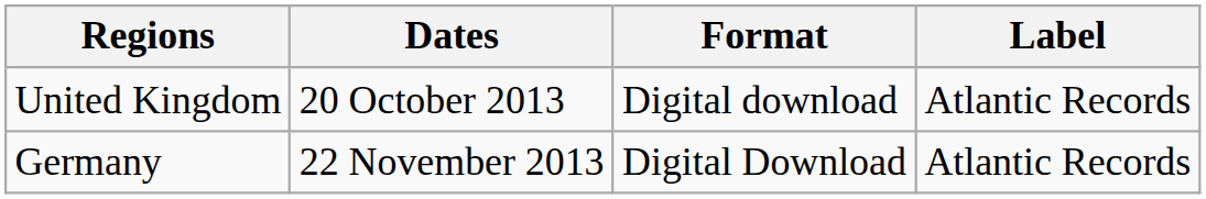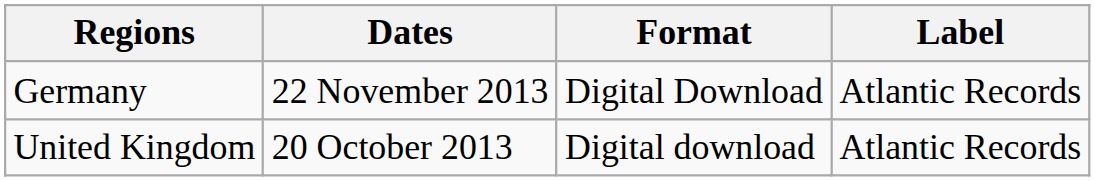 <table class="wikitable plainrowheaders">
 <tr>
 <th scope="col">Regions</th>
 <th scope="col">Dates</th>
 <th scope="col">Format</th>
 <th scope="col">Label</th>
 </tr>
 <tr>
+<td>Germany</td>
+<td>22 November 2013</td>
+<td>Digital Download</td>
+<td>Atlantic Records</td>
+</tr>
+<tr>
 <td>United Kingdom</td>
 <td>20 October 2013</td>
 <td>Digital download</td>
 <td>Atlantic Records</td>
 </tr>
-<tr>
-<td>Germany</td>
-<td>22 November 2013</td>
-<td>Digital Download</td>
-<td>Atlantic Records</td>
-</tr>
 </table>
